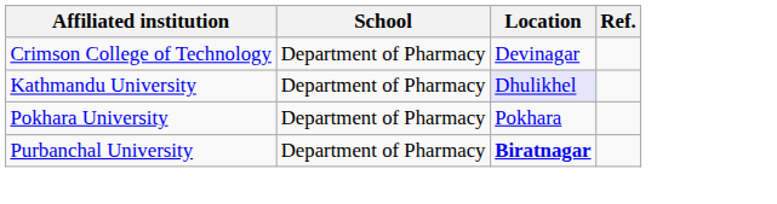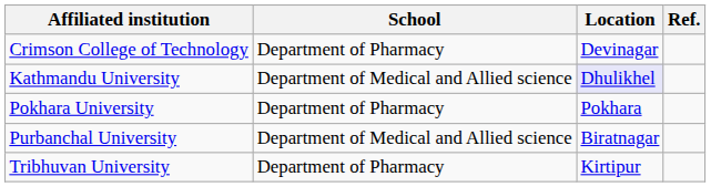 <table class="wikitable sortable">
 <tr>
 <th>Affiliated institution</th>
 <th>School</th>
 <th>Location</th>
 <th>Ref.</th>
 </tr>
 <tr>
 <td><a href='#'>Crimson College of Technology</a></td>
 <td>Department of Pharmacy</td>
 <td><a href='#'>Devinagar</a></td>
 <td></td>
 </tr>
 <tr>
 <td><a href='#'>Kathmandu University</a></td>
-<td>Department of Pharmacy</td>
+<td>Department of Medical and Allied science</td>
 <td style="background: lavender;"><a href='#'>Dhulikhel</a></td>
 <td></td>
 </tr>
 <tr>
 <td><a href='#'>Pokhara University</a></td>
 <td>Department of Pharmacy</td>
 <td><a href='#'>Pokhara</a></td>
 <td></td>
 </tr>
 <tr>
 <td><a href='#'>Purbanchal University</a></td>
+<td>Department of Medical and Allied science</td>
+<td><a href='#'>Biratnagar</a></td>
+<td></td>
+</tr>
+<tr>
+<td><a href='#'>Tribhuvan University</a></td>
 <td>Department of Pharmacy</td>
-<td><strong><a href='#'>Biratnagar</a></strong></td>
+<td><a href='#'>Kirtipur</a></td>
 <td></td>
 </tr>
 </table>
